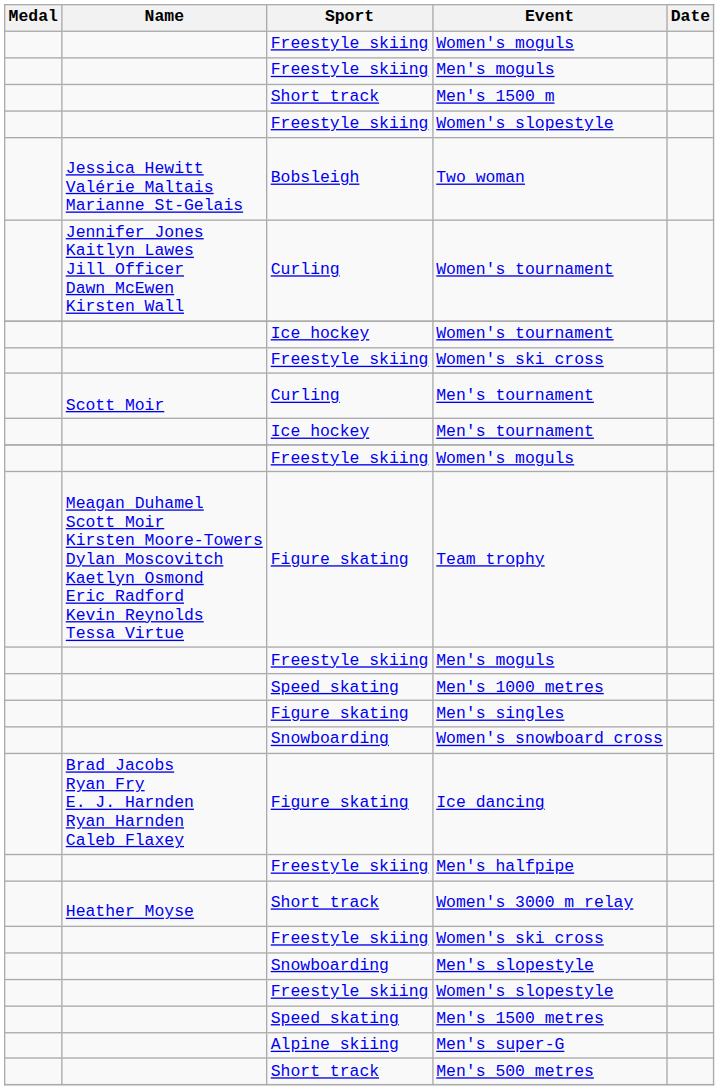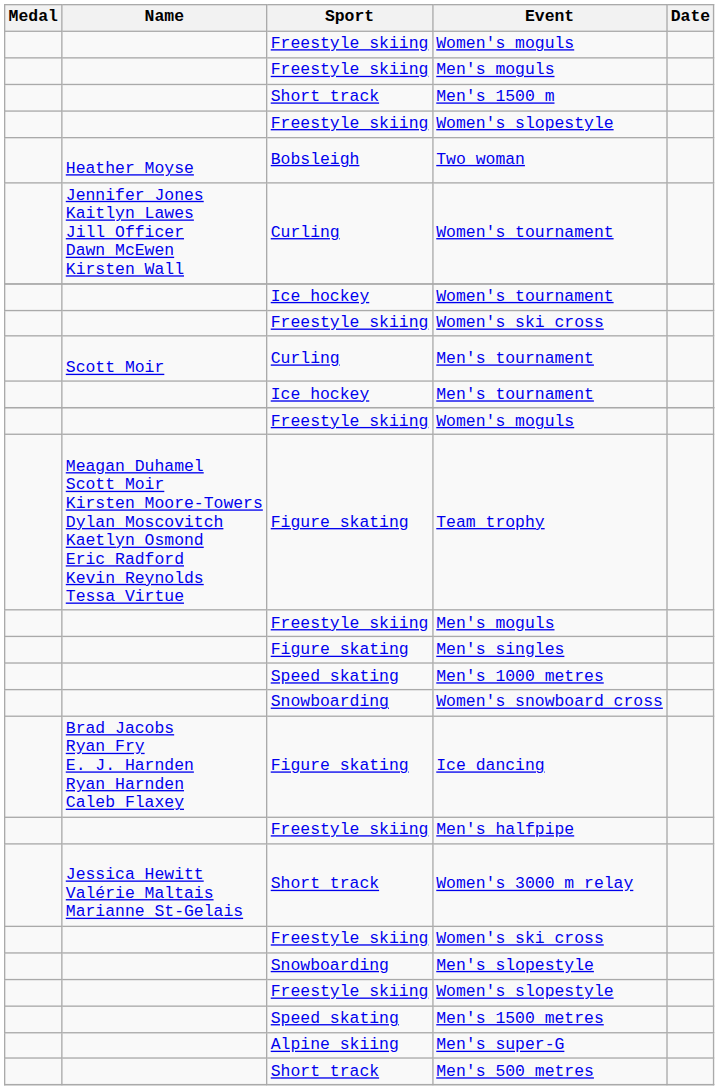 <table class="wikitable sortable" style="font-size:95%">
 <tr>
 <th>Medal</th>
 <th>Name</th>
 <th>Sport</th>
 <th>Event</th>
 <th>Date</th>
 </tr>
 <tr>
 <td></td>
 <td></td>
 <td><a href='#'>Freestyle skiing</a></td>
 <td><a href='#'>Women's moguls</a></td>
 <td></td>
 </tr>
 <tr>
 <td></td>
 <td></td>
 <td><a href='#'>Freestyle skiing</a></td>
 <td><a href='#'>Men's moguls</a></td>
 <td></td>
 </tr>
 <tr>
 <td></td>
 <td></td>
 <td><a href='#'>Short track</a></td>
 <td><a href='#'>Men's 1500 m</a></td>
 <td></td>
 </tr>
 <tr>
 <td></td>
 <td></td>
 <td><a href='#'>Freestyle skiing</a></td>
 <td><a href='#'>Women's slopestyle</a></td>
 <td></td>
 </tr>
 <tr>
 <td></td>
-<td><br><a href='#'>Jessica Hewitt</a><br><a href='#'>Valérie Maltais</a><br><a href='#'>Marianne St-Gelais</a></td>
+<td><br><a href='#'>Heather Moyse</a></td>
 <td><a href='#'>Bobsleigh</a></td>
 <td><a href='#'>Two woman</a></td>
 <td></td>
 </tr>
 <tr>
 <td></td>
 <td><a href='#'>Jennifer Jones</a><br><a href='#'>Kaitlyn Lawes</a><br><a href='#'>Jill Officer</a><br><a href='#'>Dawn McEwen</a><br><a href='#'>Kirsten Wall</a></td>
 <td><a href='#'>Curling</a></td>
 <td><a href='#'>Women's tournament</a></td>
 <td></td>
 </tr>
 <tr>
 </tr>
 <tr>
 <td></td>
 <td><br></td>
 <td><a href='#'>Ice hockey</a></td>
 <td><a href='#'>Women's tournament</a></td>
 <td></td>
 </tr>
 <tr>
 <td></td>
 <td></td>
 <td><a href='#'>Freestyle skiing</a></td>
 <td><a href='#'>Women's ski cross</a></td>
 <td></td>
 </tr>
 <tr>
 <td></td>
 <td><br><a href='#'>Scott Moir</a></td>
 <td><a href='#'>Curling</a></td>
 <td><a href='#'>Men's tournament</a></td>
 <td></td>
 </tr>
 <tr>
 <td></td>
 <td><br></td>
 <td><a href='#'>Ice hockey</a></td>
 <td><a href='#'>Men's tournament</a></td>
 <td></td>
 </tr>
 <tr>
 </tr>
 <tr>
 <td></td>
 <td></td>
 <td><a href='#'>Freestyle skiing</a></td>
 <td><a href='#'>Women's moguls</a></td>
 <td></td>
 </tr>
 <tr>
 <td></td>
 <td><br><a href='#'>Meagan Duhamel</a><br><a href='#'>Scott Moir</a><br><a href='#'>Kirsten Moore-Towers</a><br><a href='#'>Dylan Moscovitch</a><br><a href='#'>Kaetlyn Osmond</a><br><a href='#'>Eric Radford</a><br><a href='#'>Kevin Reynolds</a><br><a href='#'>Tessa Virtue</a></td>
 <td><a href='#'>Figure skating</a></td>
 <td><a href='#'>Team trophy</a></td>
 <td></td>
 </tr>
 <tr>
 <td></td>
 <td></td>
 <td><a href='#'>Freestyle skiing</a></td>
 <td><a href='#'>Men's moguls</a></td>
 <td></td>
 </tr>
 <tr>
 <td></td>
 <td></td>
-<td><a href='#'>Speed skating</a></td>
-<td><a href='#'>Men's 1000 metres</a></td>
+<td><a href='#'>Figure skating</a></td>
+<td><a href='#'>Men's singles</a></td>
 <td></td>
 </tr>
 <tr>
 <td></td>
 <td></td>
-<td><a href='#'>Figure skating</a></td>
-<td><a href='#'>Men's singles</a></td>
+<td><a href='#'>Speed skating</a></td>
+<td><a href='#'>Men's 1000 metres</a></td>
 <td></td>
 </tr>
 <tr>
 <td></td>
 <td></td>
 <td><a href='#'>Snowboarding</a></td>
 <td><a href='#'>Women's snowboard cross</a></td>
 <td></td>
 </tr>
 <tr>
 <td></td>
 <td><a href='#'>Brad Jacobs</a><br><a href='#'>Ryan Fry</a><br><a href='#'>E. J. Harnden</a><br><a href='#'>Ryan Harnden</a> <br><a href='#'>Caleb Flaxey</a></td>
 <td><a href='#'>Figure skating</a></td>
 <td><a href='#'>Ice dancing</a></td>
 <td></td>
 </tr>
 <tr>
 <td></td>
 <td></td>
 <td><a href='#'>Freestyle skiing</a></td>
 <td><a href='#'>Men's halfpipe</a></td>
 <td></td>
 </tr>
 <tr>
 <td></td>
-<td><br><a href='#'>Heather Moyse</a></td>
+<td><br><a href='#'>Jessica Hewitt</a><br><a href='#'>Valérie Maltais</a><br><a href='#'>Marianne St-Gelais</a></td>
 <td><a href='#'>Short track</a></td>
 <td><a href='#'>Women's 3000 m relay</a></td>
 <td></td>
 </tr>
 <tr>
 <td></td>
 <td></td>
 <td><a href='#'>Freestyle skiing</a></td>
 <td><a href='#'>Women's ski cross</a></td>
 <td></td>
 </tr>
 <tr>
 <td></td>
 <td></td>
 <td><a href='#'>Snowboarding</a></td>
 <td><a href='#'>Men's slopestyle</a></td>
 <td></td>
 </tr>
 <tr>
 <td></td>
 <td></td>
 <td><a href='#'>Freestyle skiing</a></td>
 <td><a href='#'>Women's slopestyle</a></td>
 <td></td>
 </tr>
 <tr>
 <td></td>
 <td></td>
 <td><a href='#'>Speed skating</a></td>
 <td><a href='#'>Men's 1500 metres</a></td>
 <td></td>
 </tr>
 <tr>
 <td></td>
 <td></td>
 <td><a href='#'>Alpine skiing</a></td>
 <td><a href='#'>Men's super-G</a></td>
 <td></td>
 </tr>
 <tr>
 <td></td>
 <td></td>
 <td><a href='#'>Short track</a></td>
 <td><a href='#'>Men's 500 metres</a></td>
 <td></td>
 </tr>
 <tr>
 </tr>
 </table>
